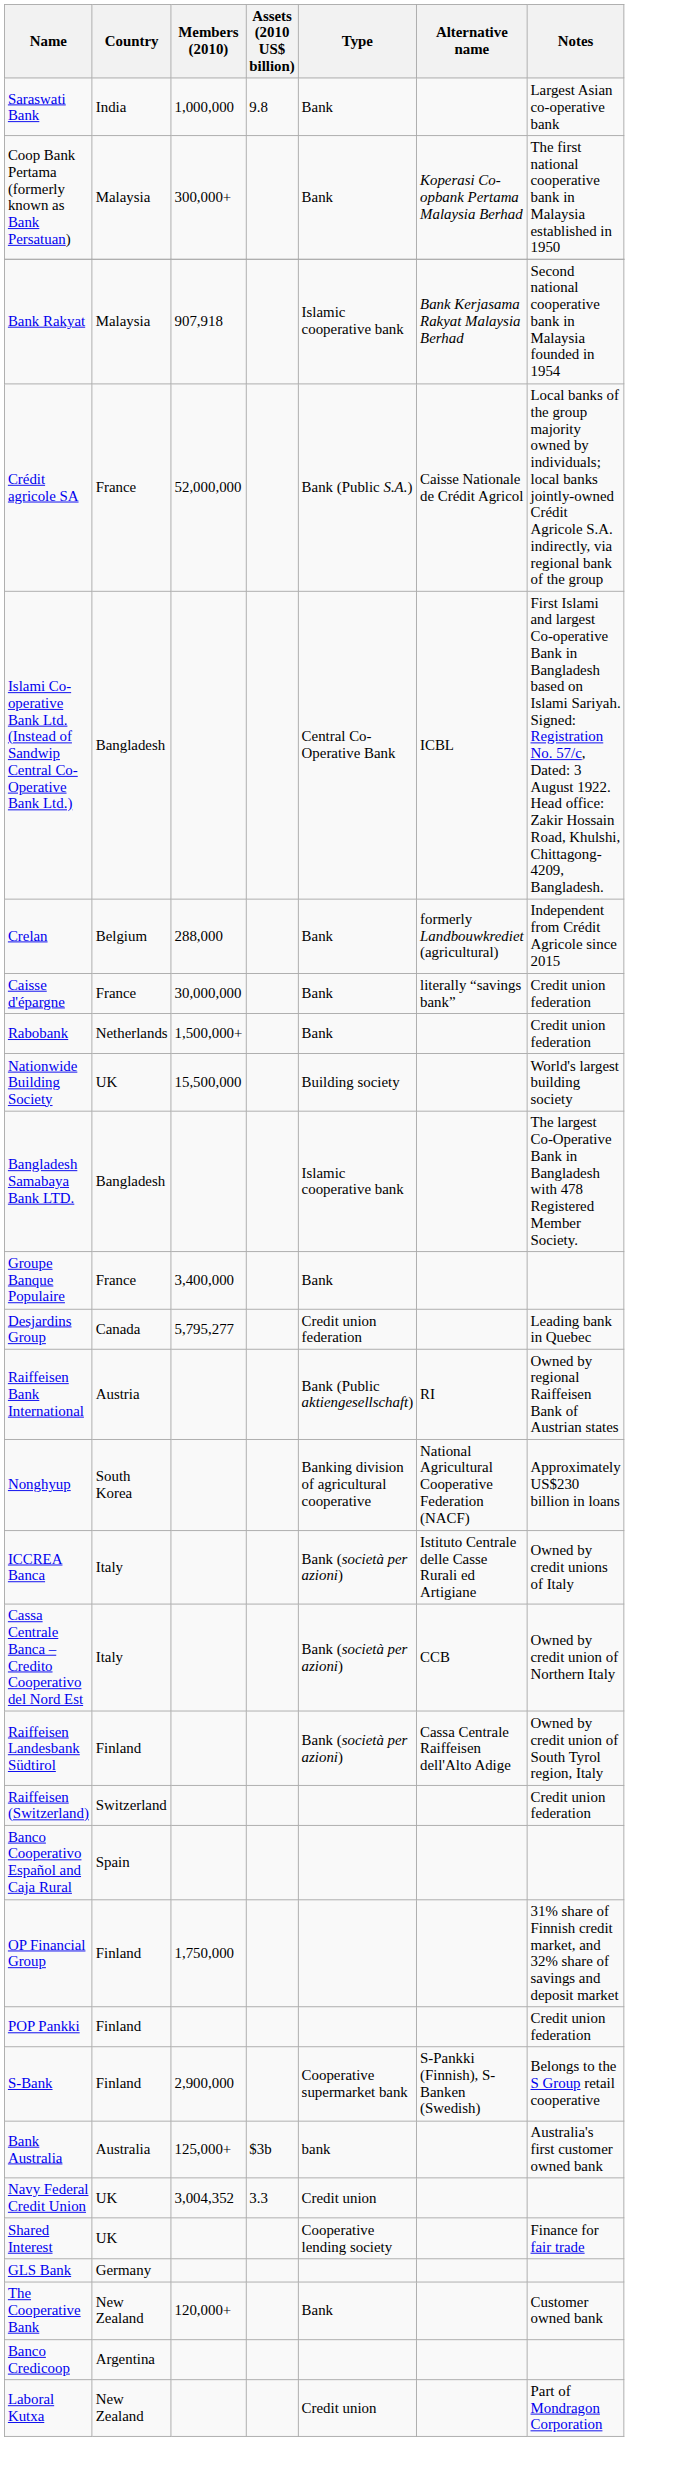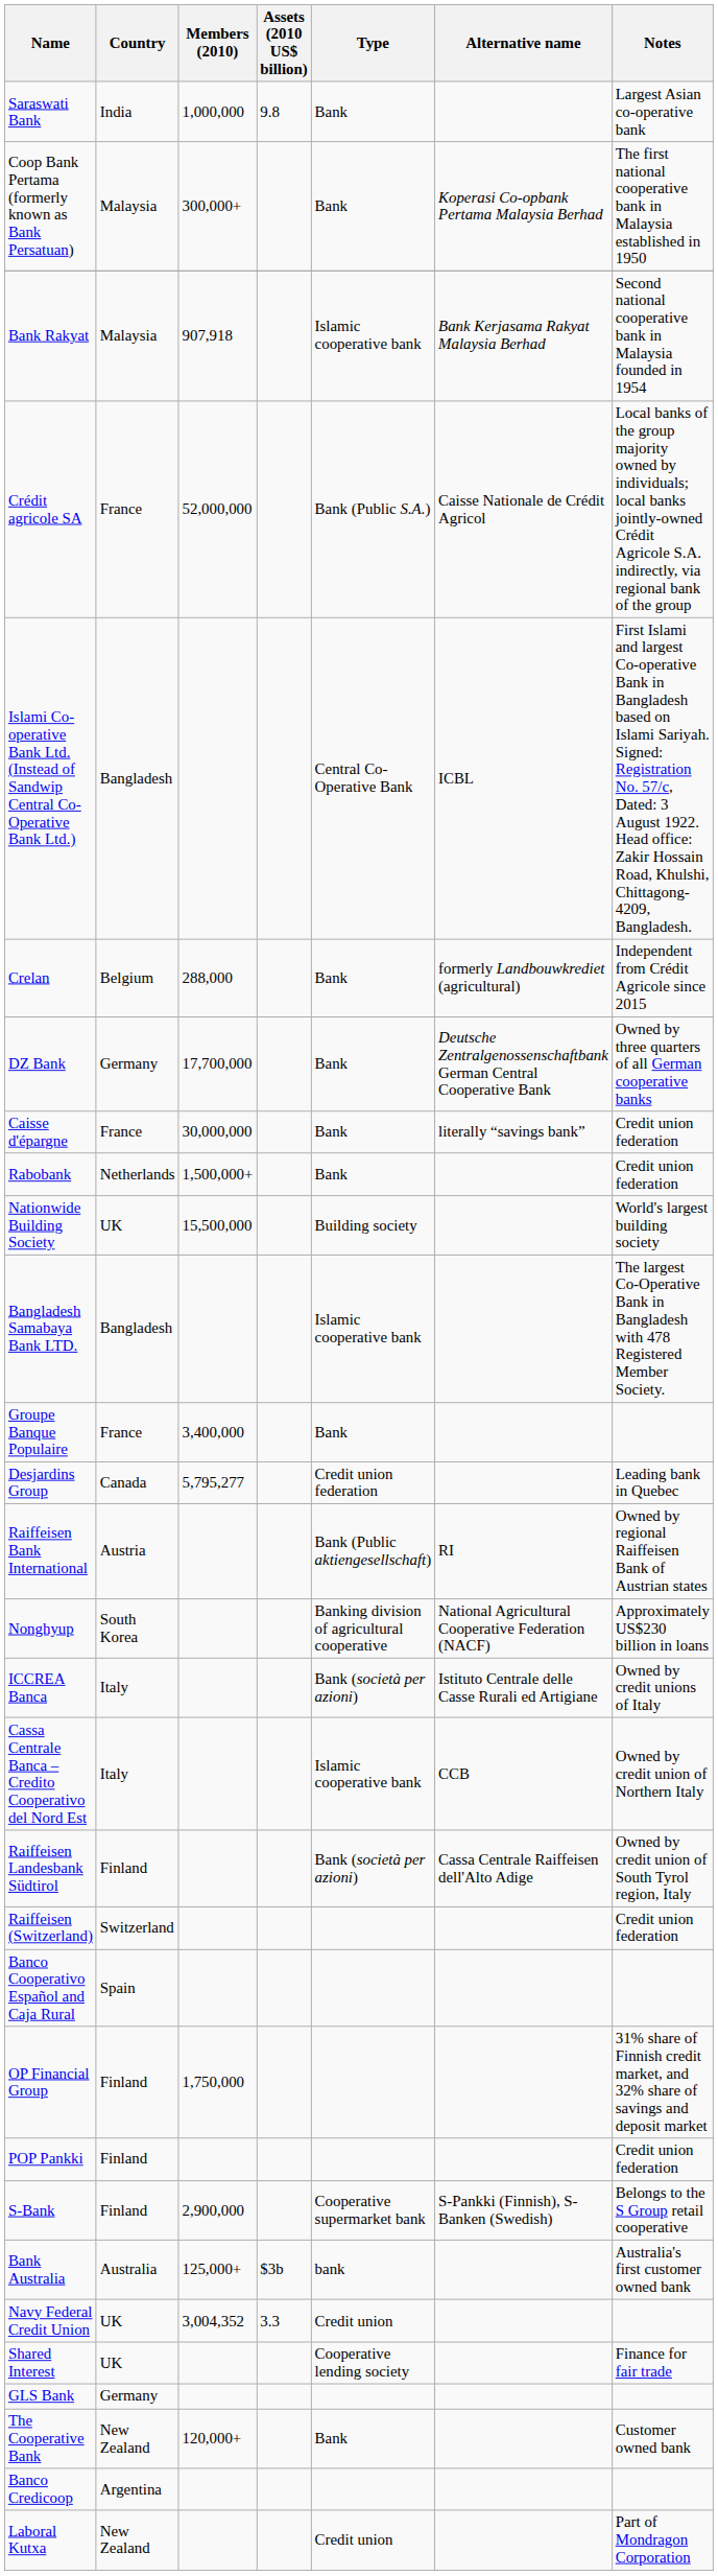 <table class="wikitable sortable">
 <tr>
 <th>Name</th>
 <th>Country</th>
 <th>Members<br>(2010)</th>
 <th>Assets<br>(2010 US$ billion)</th>
 <th>Type</th>
 <th>Alternative name</th>
 <th>Notes</th>
 </tr>
 <tr>
 <td><a href='#'>Saraswati Bank</a></td>
 <td>India</td>
 <td>1,000,000</td>
 <td>9.8</td>
 <td>Bank</td>
 <td></td>
 <td>Largest Asian co-operative bank</td>
 </tr>
 <tr>
 <td>Coop Bank Pertama (formerly known as <a href='#'>Bank Persatuan</a>)</td>
 <td>Malaysia</td>
 <td>300,000+</td>
 <td></td>
 <td>Bank</td>
 <td><em>Koperasi Co-opbank Pertama Malaysia Berhad</em></td>
 <td>The first national cooperative bank in Malaysia established in 1950</td>
 </tr>
 <tr>
 </tr>
 <tr>
 <td><a href='#'>Bank Rakyat</a></td>
 <td>Malaysia</td>
 <td>907,918</td>
 <td></td>
 <td>Islamic cooperative bank</td>
 <td><em>Bank Kerjasama Rakyat Malaysia Berhad</em></td>
 <td>Second national cooperative bank in Malaysia founded in 1954</td>
 </tr>
 <tr>
 <td><a href='#'>Crédit agricole SA</a></td>
 <td>France</td>
 <td>52,000,000</td>
 <td></td>
 <td>Bank (Public <em>S.A.</em>)</td>
 <td>Caisse Nationale de Crédit Agricol</td>
 <td>Local banks of the group majority owned by individuals; local banks jointly-owned Crédit Agricole S.A. indirectly, via regional bank of the group</td>
 </tr>
 <tr>
 <td><a href='#'>Islami Co-operative Bank Ltd. (Instead of Sandwip Central Co-Operative Bank Ltd.)</a></td>
 <td>Bangladesh</td>
 <td></td>
 <td></td>
 <td>Central Co-Operative Bank</td>
 <td>ICBL</td>
 <td>First Islami and largest Co-operative Bank in Bangladesh based on Islami Sariyah. Signed: <a href='#'>Registration No. 57/c</a>, Dated: 3 August 1922.<br>Head office: Zakir Hossain Road, Khulshi, Chittagong-4209, Bangladesh.</td>
 </tr>
 <tr>
 <td><a href='#'>Crelan</a></td>
 <td>Belgium</td>
 <td>288,000</td>
 <td></td>
 <td>Bank</td>
 <td>formerly <em>Landbouwkrediet</em> (agricultural)</td>
 <td>Independent from Crédit Agricole since 2015</td>
+</tr>
+<tr>
+<td><a href='#'>DZ Bank</a></td>
+<td>Germany</td>
+<td>17,700,000</td>
+<td></td>
+<td>Bank</td>
+<td><em>Deutsche Zentralgenossenschaftbank</em><br>German Central Cooperative Bank</td>
+<td>Owned by three quarters of all <a href='#'>German cooperative banks</a></td>
 </tr>
 <tr>
 <td><a href='#'>Caisse d'épargne</a></td>
 <td>France</td>
 <td>30,000,000</td>
 <td></td>
 <td>Bank</td>
 <td>literally “savings bank”</td>
 <td>Credit union federation</td>
 </tr>
 <tr>
 <td><a href='#'>Rabobank</a></td>
 <td>Netherlands</td>
 <td>1,500,000+</td>
 <td></td>
 <td>Bank</td>
 <td></td>
 <td>Credit union federation</td>
 </tr>
 <tr>
 <td><a href='#'>Nationwide Building Society</a></td>
 <td>UK</td>
 <td>15,500,000</td>
 <td></td>
 <td>Building society</td>
 <td></td>
 <td>World's largest building society</td>
 </tr>
 <tr>
 <td><a href='#'>Bangladesh Samabaya Bank LTD.</a></td>
 <td>Bangladesh</td>
 <td></td>
 <td></td>
 <td>Islamic cooperative bank</td>
 <td></td>
 <td>The largest Co-Operative Bank in Bangladesh with 478 Registered Member Society.</td>
 </tr>
 <tr>
 <td><a href='#'>Groupe Banque Populaire</a></td>
 <td>France</td>
 <td>3,400,000</td>
 <td></td>
 <td>Bank</td>
 <td></td>
 <td></td>
 </tr>
 <tr>
 <td><a href='#'>Desjardins Group</a></td>
 <td>Canada</td>
 <td>5,795,277</td>
 <td></td>
 <td>Credit union federation</td>
 <td></td>
 <td>Leading bank in Quebec</td>
 </tr>
 <tr>
 <td><a href='#'>Raiffeisen Bank International</a></td>
 <td>Austria</td>
 <td></td>
 <td></td>
 <td>Bank (Public <em>aktiengesellschaft</em>)</td>
 <td>RI</td>
 <td>Owned by regional Raiffeisen Bank of Austrian states</td>
 </tr>
 <tr>
 <td><a href='#'>Nonghyup</a></td>
 <td>South Korea</td>
 <td></td>
 <td></td>
 <td>Banking division of agricultural cooperative</td>
 <td>National Agricultural Cooperative Federation (NACF)</td>
 <td>Approximately US$230 billion in loans</td>
 </tr>
 <tr>
 <td><a href='#'>ICCREA Banca</a></td>
 <td>Italy</td>
 <td></td>
 <td></td>
 <td>Bank (<em>società per azioni</em>)</td>
 <td>Istituto Centrale delle Casse Rurali ed Artigiane</td>
 <td>Owned by credit unions of Italy</td>
 </tr>
 <tr>
 <td><a href='#'>Cassa Centrale Banca – Credito Cooperativo del Nord Est</a></td>
 <td>Italy</td>
 <td></td>
 <td></td>
-<td>Bank (<em>società per azioni</em>)</td>
+<td>Islamic cooperative bank</td>
 <td>CCB</td>
 <td>Owned by credit union of Northern Italy</td>
 </tr>
 <tr>
 <td><a href='#'>Raiffeisen Landesbank Südtirol</a></td>
 <td>Finland</td>
 <td></td>
 <td></td>
 <td>Bank (<em>società per azioni</em>)</td>
 <td>Cassa Centrale Raiffeisen dell'Alto Adige</td>
 <td>Owned by credit union of South Tyrol region, Italy</td>
 </tr>
 <tr>
 <td><a href='#'>Raiffeisen (Switzerland)</a></td>
 <td>Switzerland</td>
 <td></td>
 <td></td>
 <td></td>
 <td></td>
 <td>Credit union federation</td>
 </tr>
 <tr>
 <td><a href='#'>Banco Cooperativo Español and Caja Rural</a></td>
 <td>Spain</td>
 <td></td>
 <td></td>
 <td></td>
 <td></td>
 <td></td>
 </tr>
 <tr>
 <td><a href='#'>OP Financial Group</a></td>
 <td>Finland</td>
 <td>1,750,000</td>
 <td></td>
 <td></td>
 <td></td>
 <td>31% share of Finnish credit market, and 32% share of savings and deposit market</td>
 </tr>
 <tr>
 <td><a href='#'>POP Pankki</a></td>
 <td>Finland</td>
 <td></td>
 <td></td>
 <td></td>
 <td></td>
 <td>Credit union federation</td>
 </tr>
 <tr>
 <td><a href='#'>S-Bank</a></td>
 <td>Finland</td>
 <td>2,900,000</td>
 <td></td>
 <td>Cooperative supermarket bank</td>
 <td>S-Pankki (Finnish), S-Banken (Swedish)</td>
 <td>Belongs to the <a href='#'>S Group</a> retail cooperative</td>
 </tr>
 <tr>
 <td><a href='#'>Bank Australia</a></td>
 <td>Australia</td>
 <td>125,000+</td>
 <td>$3b</td>
 <td>bank</td>
 <td></td>
 <td>Australia's first customer owned bank</td>
 </tr>
 <tr>
 <td><a href='#'>Navy Federal Credit Union</a></td>
 <td>UK</td>
 <td>3,004,352</td>
 <td>3.3</td>
 <td>Credit union</td>
 <td></td>
 <td></td>
 </tr>
 <tr>
 <td><a href='#'>Shared Interest</a></td>
 <td>UK</td>
 <td></td>
 <td></td>
 <td>Cooperative lending society</td>
 <td></td>
 <td>Finance for <a href='#'>fair trade</a></td>
 </tr>
 <tr>
 <td><a href='#'>GLS Bank</a></td>
 <td>Germany</td>
 <td></td>
 <td></td>
 <td></td>
 <td></td>
 <td></td>
 </tr>
 <tr>
 <td><a href='#'>The Cooperative Bank</a></td>
 <td>New Zealand</td>
 <td>120,000+</td>
 <td></td>
 <td>Bank</td>
 <td></td>
 <td>Customer owned bank</td>
 </tr>
 <tr>
 <td><a href='#'>Banco Credicoop</a></td>
 <td>Argentina</td>
 <td></td>
 <td></td>
 <td></td>
 <td></td>
 <td></td>
 </tr>
 <tr>
 <td><a href='#'>Laboral Kutxa</a></td>
 <td>New Zealand</td>
 <td></td>
 <td></td>
 <td>Credit union</td>
 <td></td>
 <td>Part of <a href='#'>Mondragon Corporation</a></td>
 </tr>
 </table>
